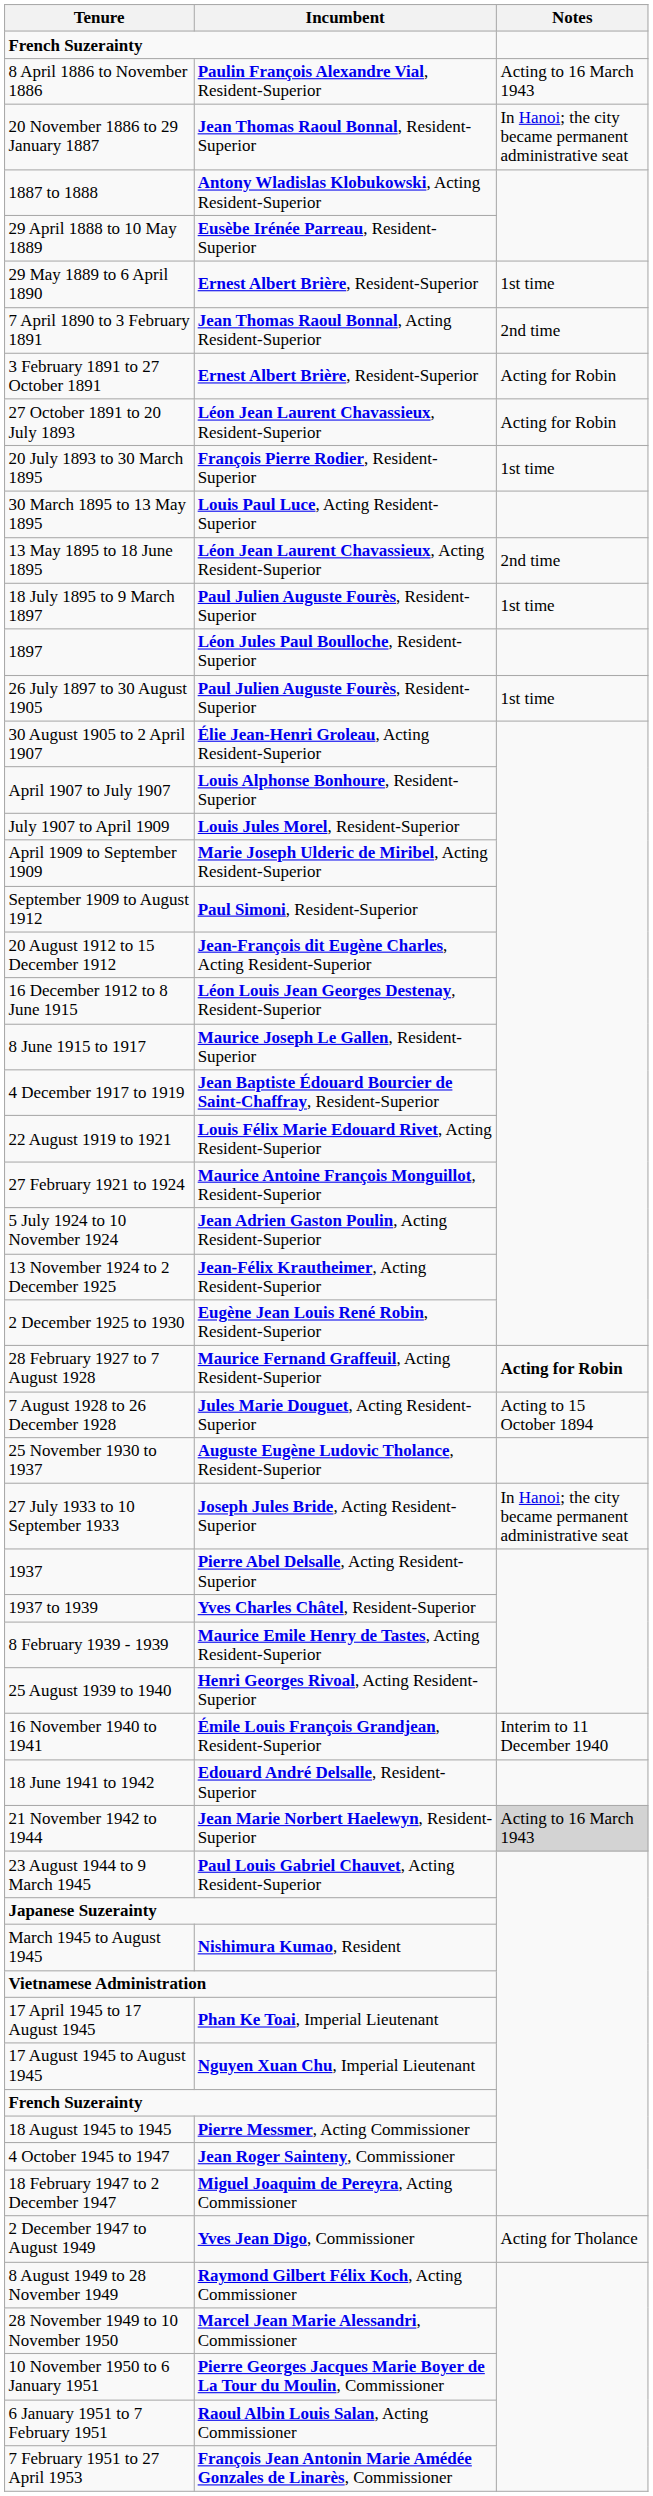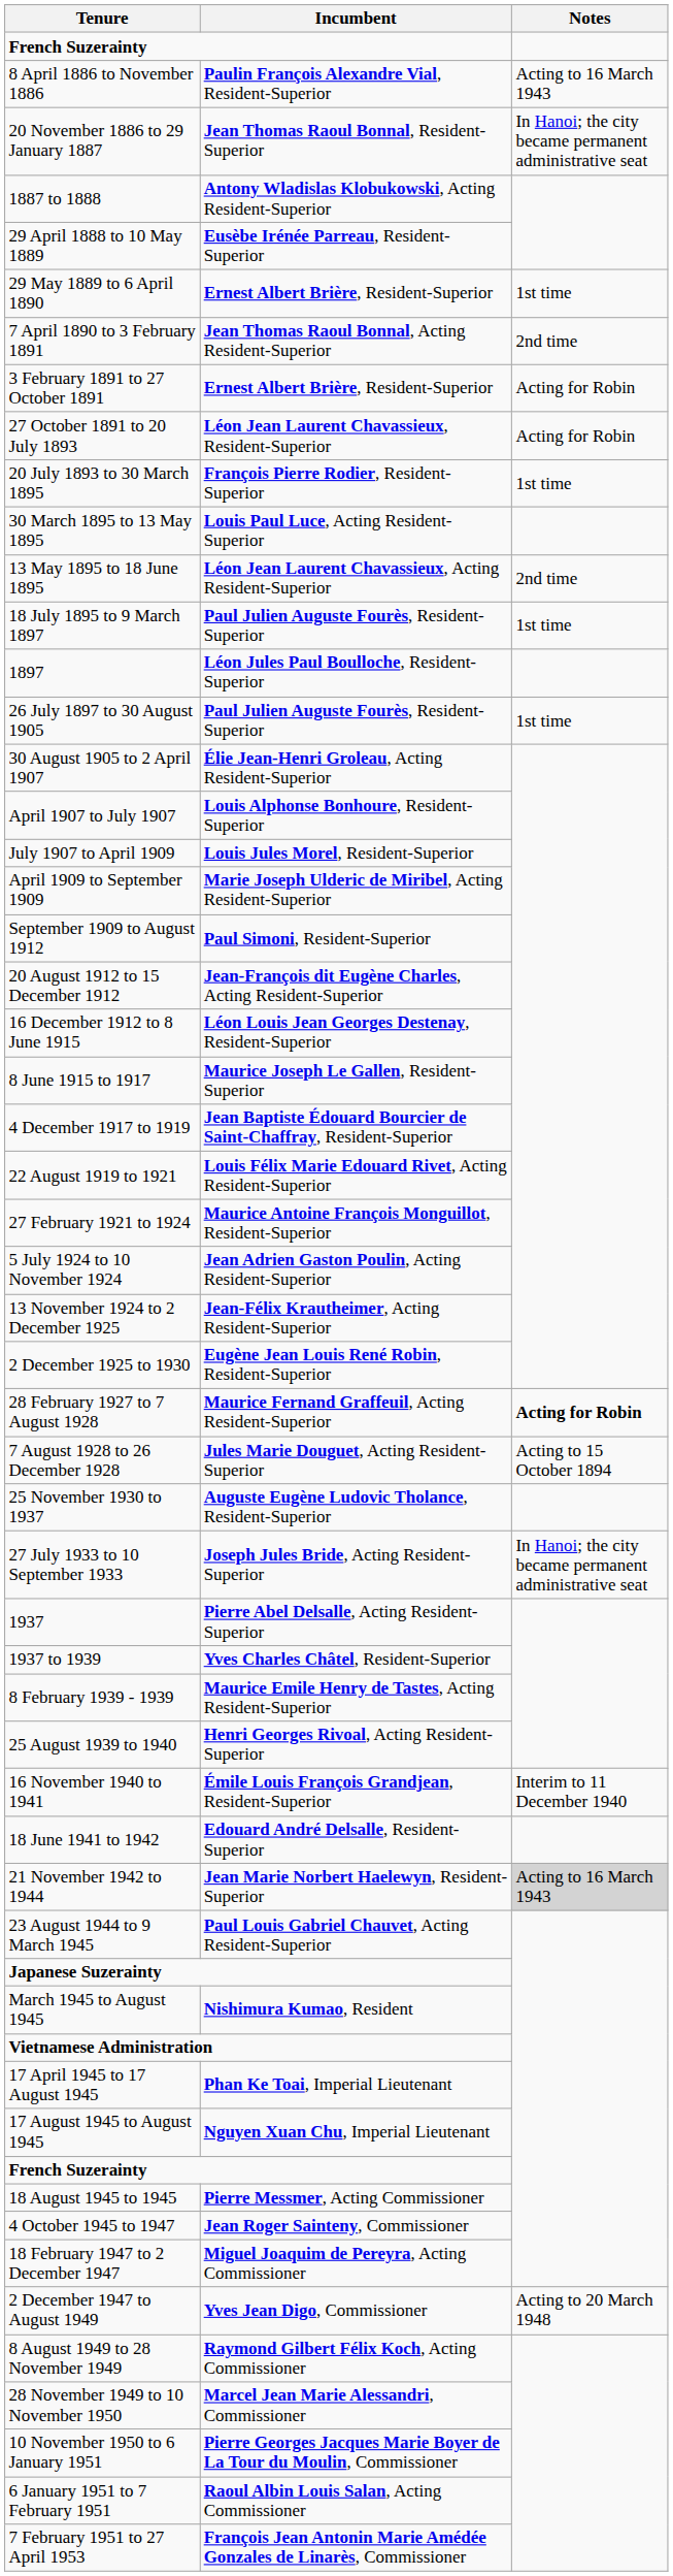 <table class="wikitable">
 <tr align=left>
 <th width=25%>Tenure</th>
 <th width=40%>Incumbent</th>
 <th width=20%>Notes</th>
 </tr>
 <tr>
 <td colspan="2"><strong>French Suzerainty</strong></td>
 </tr>
 <tr>
 <td>8 April 1886 to November 1886</td>
 <td><strong><a href='#'>Paulin François Alexandre Vial</a></strong>, Resident-Superior</td>
 <td>Acting to 16 March 1943</td>
 </tr>
 <tr>
 <td>20 November 1886 to 29 January 1887</td>
 <td><strong><a href='#'>Jean Thomas Raoul Bonnal</a></strong>, Resident-Superior</td>
 <td>In <a href='#'>Hanoi</a>; the city became permanent administrative seat</td>
 </tr>
 <tr>
 <td>1887 to 1888</td>
 <td><strong><a href='#'>Antony Wladislas Klobukowski</a></strong>, Acting Resident-Superior</td>
 </tr>
 <tr>
 <td>29 April 1888 to 10 May 1889</td>
 <td><strong><a href='#'>Eusèbe Irénée Parreau</a></strong>, Resident-Superior</td>
 </tr>
 <tr>
 <td>29 May 1889 to 6 April 1890</td>
 <td><strong><a href='#'>Ernest Albert Brière</a></strong>, Resident-Superior</td>
 <td>1st time</td>
 </tr>
 <tr>
 <td>7 April 1890 to 3 February 1891</td>
 <td><strong><a href='#'>Jean Thomas Raoul Bonnal</a></strong>, Acting Resident-Superior</td>
 <td>2nd time</td>
 </tr>
 <tr>
 <td>3 February 1891 to 27 October 1891</td>
 <td><strong><a href='#'>Ernest Albert Brière</a></strong>, Resident-Superior</td>
 <td>Acting for Robin</td>
 </tr>
 <tr>
 <td>27 October 1891 to 20 July 1893</td>
 <td><strong><a href='#'>Léon Jean Laurent Chavassieux</a></strong>, Resident-Superior</td>
 <td>Acting for Robin</td>
 </tr>
 <tr>
 <td>20 July 1893 to 30 March 1895</td>
 <td><strong><a href='#'>François Pierre Rodier</a></strong>, Resident-Superior</td>
 <td>1st time</td>
 </tr>
 <tr>
 <td>30 March 1895 to 13 May 1895</td>
 <td><strong><a href='#'>Louis Paul Luce</a></strong>, Acting Resident-Superior</td>
 </tr>
 <tr>
 <td>13 May 1895 to 18 June 1895</td>
 <td><strong><a href='#'>Léon Jean Laurent Chavassieux</a></strong>, Acting Resident-Superior</td>
 <td>2nd time</td>
 </tr>
 <tr>
 <td>18 July 1895 to 9 March 1897</td>
 <td><strong><a href='#'>Paul Julien Auguste Fourès</a></strong>, Resident-Superior</td>
 <td>1st time</td>
 </tr>
 <tr>
 <td>1897</td>
 <td><strong><a href='#'>Léon Jules Paul Boulloche</a></strong>, Resident-Superior</td>
 </tr>
 <tr>
 <td>26 July 1897 to 30 August 1905</td>
 <td><strong><a href='#'>Paul Julien Auguste Fourès</a></strong>, Resident-Superior</td>
 <td>1st time</td>
 </tr>
 <tr>
 <td>30 August 1905 to 2 April 1907</td>
 <td><strong><a href='#'>Élie Jean-Henri Groleau</a></strong>, Acting Resident-Superior</td>
 </tr>
 <tr>
 <td>April 1907 to July 1907</td>
 <td><strong><a href='#'>Louis Alphonse Bonhoure</a></strong>, Resident-Superior</td>
 </tr>
 <tr>
 <td>July 1907 to April 1909</td>
 <td><strong><a href='#'>Louis Jules Morel</a></strong>, Resident-Superior</td>
 </tr>
 <tr>
 <td>April 1909 to September 1909</td>
 <td><strong><a href='#'>Marie Joseph Ulderic de Miribel</a></strong>, Acting Resident-Superior</td>
 </tr>
 <tr>
 <td>September 1909 to August 1912</td>
 <td><strong><a href='#'>Paul Simoni</a></strong>, Resident-Superior</td>
 </tr>
 <tr>
 <td>20 August 1912 to 15 December 1912</td>
 <td><strong><a href='#'>Jean-François dit Eugène Charles</a></strong>, Acting Resident-Superior</td>
 </tr>
 <tr>
 <td>16 December 1912 to 8 June 1915</td>
 <td><strong><a href='#'>Léon Louis Jean Georges Destenay</a></strong>, Resident-Superior</td>
 </tr>
 <tr>
 <td>8 June 1915 to 1917</td>
 <td><strong><a href='#'>Maurice Joseph Le Gallen</a></strong>, Resident-Superior</td>
 </tr>
 <tr>
 <td>4 December 1917 to 1919</td>
 <td><strong><a href='#'>Jean Baptiste Édouard Bourcier de Saint-Chaffray</a></strong>, Resident-Superior</td>
 </tr>
 <tr>
 <td>22 August 1919 to 1921</td>
 <td><strong><a href='#'>Louis Félix Marie Edouard Rivet</a></strong>, Acting Resident-Superior</td>
 </tr>
 <tr>
 <td>27 February 1921 to 1924</td>
 <td><strong><a href='#'>Maurice Antoine François Monguillot</a></strong>, Resident-Superior</td>
 </tr>
 <tr>
 <td>5 July 1924 to 10 November 1924</td>
 <td><strong><a href='#'>Jean Adrien Gaston Poulin</a></strong>, Acting Resident-Superior</td>
 </tr>
 <tr>
 <td>13 November 1924 to 2 December 1925</td>
 <td><strong><a href='#'>Jean-Félix Krautheimer</a></strong>, Acting Resident-Superior</td>
 </tr>
 <tr>
 <td>2 December 1925 to 1930</td>
 <td><strong><a href='#'>Eugène Jean Louis René Robin</a></strong>, Resident-Superior</td>
 </tr>
 <tr>
 <td>28 February 1927 to 7 August 1928</td>
 <td><strong><a href='#'>Maurice Fernand Graffeuil</a></strong>, Acting Resident-Superior</td>
 <td><strong>Acting for Robin</strong></td>
 </tr>
 <tr>
 <td>7 August 1928 to 26 December 1928</td>
 <td><strong><a href='#'>Jules Marie Douguet</a></strong>, Acting Resident-Superior</td>
 <td>Acting to 15 October 1894</td>
 </tr>
 <tr>
 <td>25 November 1930 to 1937</td>
 <td><strong><a href='#'>Auguste Eugène Ludovic Tholance</a></strong>, Resident-Superior</td>
 </tr>
 <tr>
 <td>27 July 1933 to 10 September 1933</td>
 <td><strong><a href='#'>Joseph Jules Bride</a></strong>, Acting Resident-Superior</td>
 <td>In <a href='#'>Hanoi</a>; the city became permanent administrative seat</td>
 </tr>
 <tr>
 <td>1937</td>
 <td><strong><a href='#'>Pierre Abel Delsalle</a></strong>, Acting Resident-Superior</td>
 </tr>
 <tr>
 <td>1937 to 1939</td>
 <td><strong><a href='#'>Yves Charles Châtel</a></strong>, Resident-Superior</td>
 </tr>
 <tr>
 <td>8 February 1939 - 1939</td>
 <td><strong><a href='#'>Maurice Emile Henry de Tastes</a></strong>, Acting Resident-Superior</td>
 </tr>
 <tr>
 <td>25 August 1939 to 1940</td>
 <td><strong><a href='#'>Henri Georges Rivoal</a></strong>, Acting Resident-Superior</td>
 </tr>
 <tr>
 <td>16 November 1940 to 1941</td>
 <td><strong><a href='#'>Émile Louis François Grandjean</a></strong>, Resident-Superior</td>
 <td>Interim to 11 December 1940</td>
 </tr>
 <tr>
 <td>18 June 1941 to 1942</td>
 <td><strong><a href='#'>Edouard André Delsalle</a></strong>, Resident-Superior</td>
 </tr>
 <tr>
 <td>21 November 1942 to 1944</td>
 <td><strong><a href='#'>Jean Marie Norbert Haelewyn</a></strong>, Resident-Superior</td>
 <td style="background: lightgrey;">Acting to 16 March 1943</td>
 </tr>
 <tr>
 <td>23 August 1944 to 9 March 1945</td>
 <td><strong><a href='#'>Paul Louis Gabriel Chauvet</a></strong>, Acting Resident-Superior</td>
 </tr>
 <tr>
 <td colspan="2"><strong>Japanese Suzerainty</strong></td>
 </tr>
 <tr>
 <td>March 1945 to August 1945</td>
 <td><strong><a href='#'>Nishimura Kumao</a></strong>, Resident</td>
 </tr>
 <tr>
 <td colspan="2"><strong>Vietnamese Administration</strong></td>
 </tr>
 <tr>
 <td>17 April 1945 to 17 August 1945</td>
 <td><strong><a href='#'>Phan Ke Toai</a></strong>, Imperial Lieutenant</td>
 </tr>
 <tr>
 <td>17 August 1945 to August 1945</td>
 <td><strong><a href='#'>Nguyen Xuan Chu</a></strong>, Imperial Lieutenant</td>
 </tr>
 <tr>
 <td colspan="2"><strong>French Suzerainty</strong></td>
 </tr>
 <tr>
 <td>18 August 1945 to 1945</td>
 <td><strong><a href='#'>Pierre Messmer</a></strong>, Acting Commissioner</td>
 </tr>
 <tr>
 <td>4 October 1945 to 1947</td>
 <td><strong><a href='#'>Jean Roger Sainteny</a></strong>, Commissioner</td>
 </tr>
 <tr>
 <td>18 February 1947 to 2 December 1947</td>
 <td><strong><a href='#'>Miguel Joaquim de Pereyra</a></strong>, Acting Commissioner</td>
 </tr>
 <tr>
 <td>2 December 1947 to August 1949</td>
 <td><strong><a href='#'>Yves Jean Digo</a></strong>, Commissioner</td>
-<td>Acting for Tholance</td>
+<td>Acting to 20 March 1948</td>
 </tr>
 <tr>
 <td>8 August 1949 to 28 November 1949</td>
 <td><strong><a href='#'>Raymond Gilbert Félix Koch</a></strong>, Acting Commissioner</td>
 </tr>
 <tr>
 <td>28 November 1949 to 10 November 1950</td>
 <td><strong><a href='#'>Marcel Jean Marie Alessandri</a></strong>, Commissioner</td>
 </tr>
 <tr>
 <td>10 November 1950 to 6 January 1951</td>
 <td><strong><a href='#'>Pierre Georges Jacques Marie Boyer de La Tour du Moulin</a></strong>, Commissioner</td>
 </tr>
 <tr>
 <td>6 January 1951 to 7 February 1951</td>
 <td><strong><a href='#'>Raoul Albin Louis Salan</a></strong>, Acting Commissioner</td>
 </tr>
 <tr>
 <td>7 February 1951 to 27 April 1953</td>
 <td><strong><a href='#'>François Jean Antonin Marie Amédée Gonzales de Linarès</a></strong>, Commissioner</td>
 </tr>
 </table>
